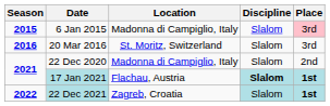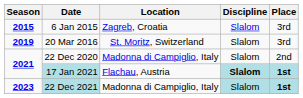 <table class=wikitable style="text-align:center ; font-size:95%;">
 <tr>
 <th>Season</th>
 <th>Date</th>
 <th>Location</th>
 <th>Discipline</th>
 <th>Place</th>
 </tr>
 <tr>
 <td><strong><a href='#'>2015</a></strong></td>
 <td align=right>6 Jan 2015</td>
-<td align=left> Madonna di Campiglio, Italy</td>
+<td align=left> <a href='#'>Zagreb</a>, Croatia</td>
 <td><a href='#'>Slalom</a></td>
-<td style="background: pink;">3rd</td>
+<td>3rd</td>
 </tr>
 <tr>
-<td><strong><a href='#'>2016</a></strong></td>
+<td><strong><a href='#'>2019</a></strong></td>
 <td align=right>20 Mar 2016</td>
 <td align=left>   <a href='#'>St. Moritz</a>, Switzerland</td>
 <td>Slalom</td>
 <td>3rd</td>
 </tr>
 <tr>
 <td rowspan=2><strong><a href='#'>2021</a></strong></td>
 <td align=right>22 Dec 2020</td>
 <td align=left> <a href='#'>Madonna di Campiglio</a>, Italy</td>
 <td>Slalom</td>
 <td>2nd</td>
 </tr>
 <tr>
 <td align=right bgcolor="#BOEOE6">17 Jan 2021</td>
 <td align=left> <a href='#'>Flachau</a>, Austria</td>
 <td bgcolor="#BOEOE6"><strong>Slalom</strong></td>
 <td bgcolor="#BOEOE6"><strong>1st</strong></td>
 </tr>
 <tr>
-<td rowspan=1><strong><a href='#'>2022</a></strong></td>
+<td rowspan=1><strong><a href='#'>2023</a></strong></td>
 <td align=right bgcolor="#BOEOE6">22 Dec 2021</td>
-<td align=left> <a href='#'>Zagreb</a>, Croatia</td>
+<td align=left> Madonna di Campiglio, Italy</td>
 <td bgcolor="#BOEOE6">Slalom</td>
 <td bgcolor="#BOEOE6"><strong>1st</strong></td>
 </tr>
 </table>
